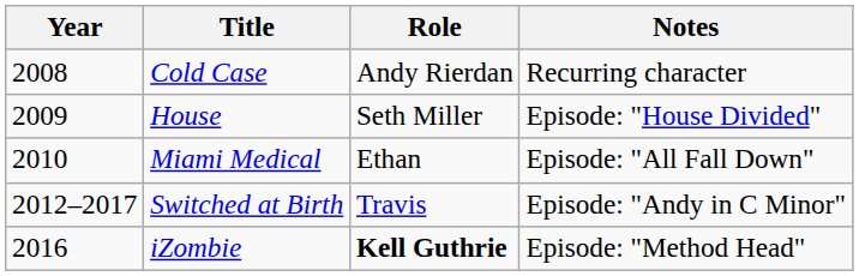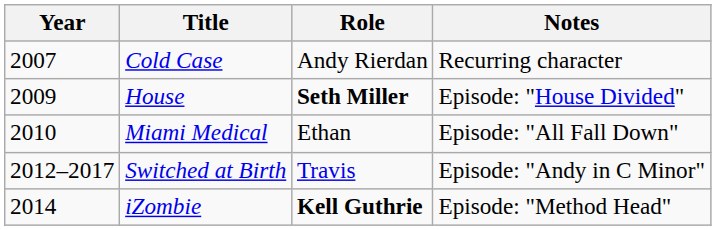 <table class="wikitable sortable">
 <tr>
 <th>Year</th>
 <th>Title</th>
 <th>Role</th>
 <th>Notes</th>
 </tr>
 <tr>
-<td>2008</td>
+<td>2007</td>
 <td><em><a href='#'>Cold Case</a></em></td>
 <td>Andy Rierdan</td>
 <td>Recurring character</td>
 </tr>
 <tr>
 <td>2009</td>
 <td><em><a href='#'>House</a></em></td>
-<td>Seth Miller</td>
+<td><strong>Seth Miller</strong></td>
 <td>Episode: "<a href='#'>House Divided</a>"</td>
 </tr>
 <tr>
 <td>2010</td>
 <td><em><a href='#'>Miami Medical</a></em></td>
 <td>Ethan</td>
 <td>Episode: "All Fall Down"</td>
 </tr>
 <tr>
 <td>2012–2017</td>
 <td><em><a href='#'>Switched at Birth</a></em></td>
 <td><a href='#'>Travis</a></td>
 <td>Episode: "Andy in C Minor"</td>
 </tr>
 <tr>
-<td>2016</td>
+<td>2014</td>
 <td><em><a href='#'>iZombie</a></em></td>
 <td><strong>Kell Guthrie</strong></td>
 <td>Episode: "Method Head"</td>
 </tr>
 </table>
